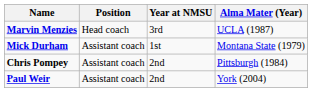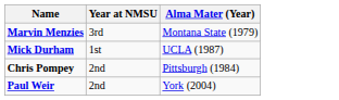 <table class="wikitable" style="white-space:nowrap; font-size:90%;">
 <tr>
 <th>Name</th>
-<th>Position</th>
 <th>Year at NMSU</th>
 <th><a href='#'>Alma Mater</a> (Year)</th>
 </tr>
 <tr>
 <td><strong><a href='#'>Marvin Menzies</a></strong></td>
-<td>Head coach</td>
 <td>3rd</td>
+<td><a href='#'>Montana State</a> (1979)</td>
+</tr>
+<tr>
+<td><strong><a href='#'>Mick Durham</a></strong></td>
+<td>1st</td>
 <td><a href='#'>UCLA</a> (1987)</td>
 </tr>
 <tr>
-<td><strong><a href='#'>Mick Durham</a></strong></td>
-<td>Assistant coach</td>
-<td>1st</td>
-<td><a href='#'>Montana State</a> (1979)</td>
-</tr>
-<tr>
 <td><strong>Chris Pompey</strong></td>
-<td>Assistant coach</td>
 <td>2nd</td>
 <td><a href='#'>Pittsburgh</a> (1984)</td>
 </tr>
 <tr>
 <td><strong><a href='#'>Paul Weir</a></strong></td>
-<td>Assistant coach</td>
 <td>2nd</td>
 <td><a href='#'>York</a> (2004)</td>
 </tr>
 </table>
